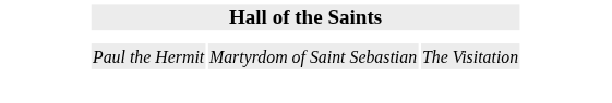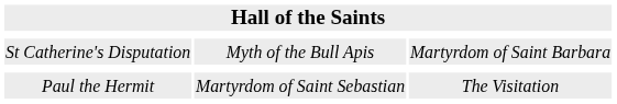 <table align=center style="text-align:center;">
 <tr>
 <th colspan=3 style="background:#ECECEC;"><strong>Hall of the Saints</strong></th>
 </tr>
 <tr>
 <td></td>
 <td></td>
 <td></td>
+</tr>
+<tr>
+<td style="background:#ECECEC;"><small><em>St Catherine's Disputation</em></small></td>
+<td style="background:#ECECEC;"><small><em>Myth of the Bull Apis</em></small></td>
+<td style="background:#ECECEC;"><small><em>Martyrdom of Saint Barbara</em></small></td>
 </tr>
 <tr>
 <td></td>
 <td></td>
 <td></td>
 </tr>
 <tr>
 <td style="background:#ECECEC;"><small><em>Paul the Hermit</em></small></td>
 <td style="background:#ECECEC;"><small><em>Martyrdom of Saint Sebastian</em></small></td>
 <td style="background:#ECECEC;"><small><em>The Visitation</em></small></td>
 </tr>
 </table>
